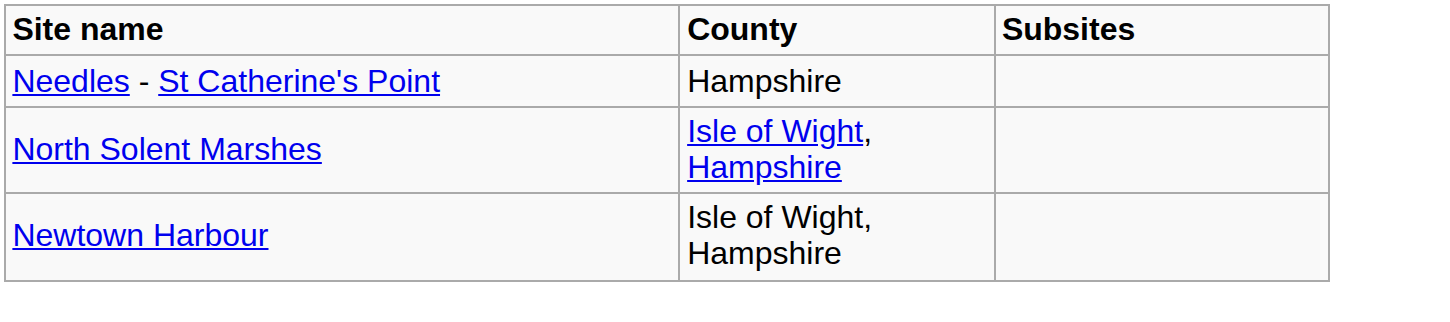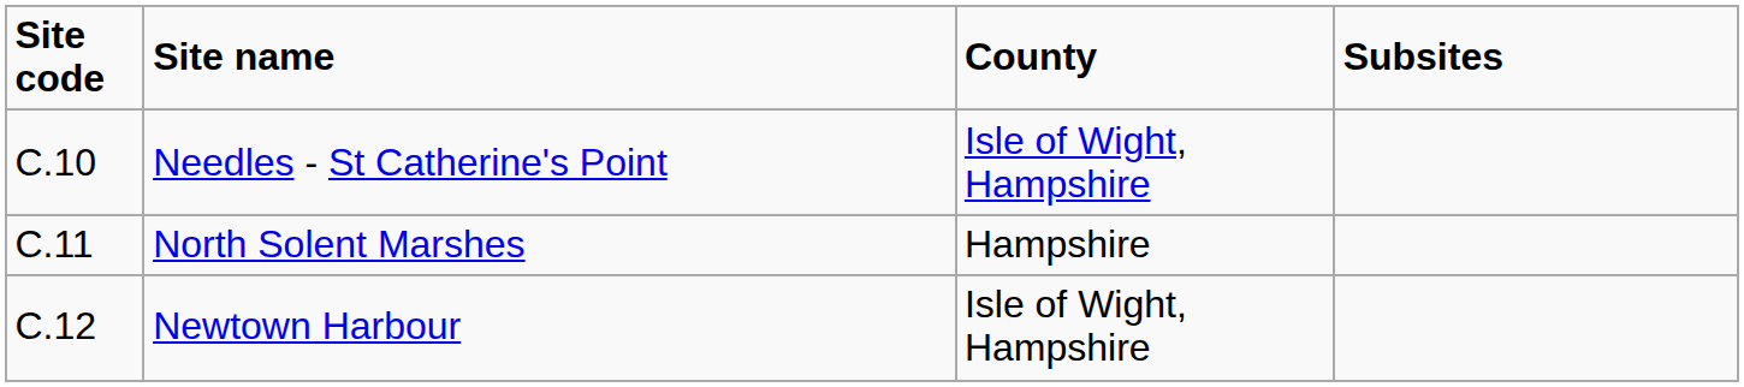 <table class="wikitable">
 <tr>
+<td style="width:50px"><strong>Site code</strong></td>
 <td style="width:330px"><strong>Site name</strong></td>
 <td style="width:150px"><strong>County</strong></td>
 <td style="width:160px"><strong>Subsites</strong></td>
 </tr>
 <tr>
+<td>C.10</td>
 <td><a href='#'>Needles</a> - <a href='#'>St Catherine's Point</a></td>
+<td><a href='#'>Isle of Wight</a>, <a href='#'>Hampshire</a></td>
+<td></td>
+</tr>
+<tr>
+<td>C.11</td>
+<td><a href='#'>North Solent Marshes</a></td>
 <td>Hampshire</td>
 <td></td>
 </tr>
 <tr>
-<td><a href='#'>North Solent Marshes</a></td>
-<td><a href='#'>Isle of Wight</a>, <a href='#'>Hampshire</a></td>
-<td></td>
-</tr>
-<tr>
+<td>C.12</td>
 <td><a href='#'>Newtown Harbour</a></td>
 <td>Isle of Wight, Hampshire</td>
 <td></td>
 </tr>
 </table>
